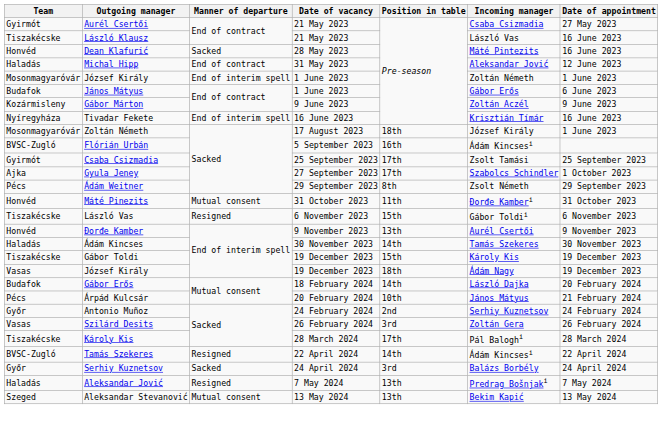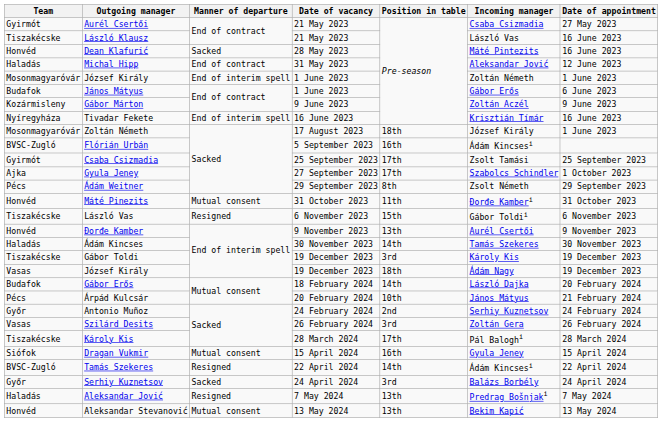 <table class="wikitable sortable">
 <tr>
 <th>Team</th>
 <th>Outgoing manager</th>
 <th>Manner of departure</th>
 <th>Date of vacancy</th>
 <th>Position in table</th>
 <th>Incoming manager</th>
 <th>Date of appointment</th>
 </tr>
 <tr>
 <td>Gyirmót</td>
 <td> <a href='#'>Aurél Csertői</a></td>
 <td rowspan=2>End of contract</td>
 <td>21 May 2023</td>
 <td rowspan="8"><em>Pre-season</em></td>
 <td> <a href='#'>Csaba Csizmadia</a></td>
 <td>27 May 2023</td>
 </tr>
 <tr>
 <td>Tiszakécske</td>
 <td> <a href='#'>László Klausz</a></td>
 <td>21 May 2023</td>
 <td> László Vas</td>
 <td>16 June 2023</td>
 </tr>
 <tr>
 <td>Honvéd</td>
 <td> <a href='#'>Dean Klafurić</a></td>
 <td rowspan=1>Sacked</td>
 <td>28 May 2023</td>
 <td> <a href='#'>Máté Pintezits</a></td>
 <td>16 June 2023</td>
 </tr>
 <tr>
 <td>Haladás</td>
 <td> <a href='#'>Michal Hipp</a></td>
 <td rowspan=1>End of contract</td>
 <td>31 May 2023</td>
 <td> <a href='#'>Aleksandar Jović</a></td>
 <td>12 June 2023</td>
 </tr>
 <tr>
 <td>Mosonmagyaróvár</td>
 <td> József Király</td>
 <td rowspan=1>End of interim spell</td>
 <td>1 June 2023</td>
 <td> Zoltán Németh</td>
 <td>1 June 2023</td>
 </tr>
 <tr>
 <td>Budafok</td>
 <td> <a href='#'>János Mátyus</a></td>
 <td rowspan=2>End of contract</td>
 <td>1 June 2023</td>
 <td> <a href='#'>Gábor Erős</a></td>
 <td>6 June 2023</td>
 </tr>
 <tr>
 <td>Kozármisleny</td>
 <td> <a href='#'>Gábor Márton</a></td>
 <td>9 June 2023</td>
 <td> <a href='#'>Zoltán Aczél</a></td>
 <td>9 June 2023</td>
 </tr>
 <tr>
 <td>Nyíregyháza</td>
 <td> Tivadar Fekete</td>
 <td>End of interim spell</td>
 <td>16 June 2023</td>
 <td> <a href='#'>Krisztián Tímár</a></td>
 <td>16 June 2023</td>
 </tr>
 <tr>
 <td>Mosonmagyaróvár</td>
 <td> Zoltán Németh</td>
 <td rowspan=5>Sacked</td>
 <td>17 August 2023</td>
 <td>18th</td>
 <td> József Király</td>
 <td>1 June 2023</td>
 </tr>
 <tr>
 <td>BVSC-Zugló</td>
 <td> <a href='#'>Flórián Urbán</a></td>
 <td>5 September 2023</td>
 <td>16th</td>
 <td> Ádám Kincses<sup>i</sup></td>
 <td></td>
 </tr>
 <tr>
 <td>Gyirmót</td>
 <td> <a href='#'>Csaba Csizmadia</a></td>
 <td>25 September 2023</td>
 <td>17th</td>
 <td> Zsolt Tamási</td>
 <td>25 September 2023</td>
 </tr>
 <tr>
 <td>Ajka</td>
 <td> <a href='#'>Gyula Jeney</a></td>
 <td>27 September 2023</td>
 <td>17th</td>
 <td> <a href='#'>Szabolcs Schindler</a></td>
 <td>1 October 2023</td>
 </tr>
 <tr>
 <td>Pécs</td>
 <td> <a href='#'>Ádám Weitner</a></td>
 <td>29 September 2023</td>
 <td>8th</td>
 <td> Zsolt Németh</td>
 <td>29 September 2023</td>
 </tr>
 <tr>
 <td>Honvéd</td>
 <td> <a href='#'>Máté Pinezits</a></td>
 <td>Mutual consent</td>
 <td>31 October 2023</td>
 <td>11th</td>
 <td> <a href='#'>Đorđe Kamber</a><sup>i</sup></td>
 <td>31 October 2023</td>
 </tr>
 <tr>
 <td>Tiszakécske</td>
 <td> László Vas</td>
 <td>Resigned</td>
 <td>6 November 2023</td>
 <td>15th</td>
 <td> Gábor Toldi<sup>i</sup></td>
 <td>6 November 2023</td>
 </tr>
 <tr>
 <td>Honvéd</td>
 <td> <a href='#'>Đorđe Kamber</a></td>
 <td rowspan=4>End of interim spell</td>
 <td>9 November 2023</td>
 <td>13th</td>
 <td> <a href='#'>Aurél Csertői</a></td>
 <td>9 November 2023</td>
 </tr>
 <tr>
 <td>Haladás</td>
 <td> Ádám Kincses</td>
 <td>30 November 2023</td>
 <td>14th</td>
 <td> <a href='#'>Tamás Szekeres</a></td>
 <td>30 November 2023</td>
 </tr>
 <tr>
 <td>Tiszakécske</td>
 <td> Gábor Toldi</td>
 <td>19 December 2023</td>
-<td>15th</td>
+<td>3rd</td>
 <td> <a href='#'>Károly Kis</a></td>
 <td>19 December 2023</td>
 </tr>
 <tr>
 <td>Vasas</td>
 <td> József Király</td>
 <td>19 December 2023</td>
 <td>18th</td>
 <td> <a href='#'>Ádám Nagy</a></td>
 <td>19 December 2023</td>
 </tr>
 <tr>
 <td>Budafok</td>
 <td> <a href='#'>Gábor Erős</a></td>
 <td rowspan=2>Mutual consent</td>
 <td>18 February 2024</td>
 <td>14th</td>
 <td> <a href='#'>László Dajka</a></td>
 <td>20 February 2024</td>
 </tr>
 <tr>
 <td>Pécs</td>
 <td> Árpád Kulcsár</td>
 <td>20 February 2024</td>
 <td>10th</td>
 <td> <a href='#'>János Mátyus</a></td>
 <td>21 February 2024</td>
 </tr>
 <tr>
 <td>Győr</td>
 <td> Antonio Muñoz</td>
 <td rowspan=3>Sacked</td>
 <td>24 February 2024</td>
 <td>2nd</td>
 <td> <a href='#'>Serhiy Kuznetsov</a></td>
 <td>24 February 2024</td>
 </tr>
 <tr>
 <td>Vasas</td>
 <td> <a href='#'>Szilárd Desits</a></td>
 <td>26 February 2024</td>
 <td>3rd</td>
 <td> <a href='#'>Zoltán Gera</a></td>
 <td>26 February 2024</td>
 </tr>
 <tr>
 <td>Tiszakécske</td>
 <td> <a href='#'>Károly Kis</a></td>
 <td>28 March 2024</td>
 <td>17th</td>
 <td> Pál Balogh<sup>i</sup></td>
 <td>28 March 2024</td>
 </tr>
 <tr>
+<td>Siófok</td>
+<td> <a href='#'>Dragan Vukmir</a></td>
+<td>Mutual consent</td>
+<td>15 April 2024</td>
+<td>16th</td>
+<td> <a href='#'>Gyula Jeney</a></td>
+<td>15 April 2024</td>
+</tr>
+<tr>
 <td>BVSC-Zugló</td>
 <td> <a href='#'>Tamás Szekeres</a></td>
 <td>Resigned</td>
 <td>22 April 2024</td>
 <td>14th</td>
 <td> Ádám Kincses<sup>i</sup></td>
 <td>22 April 2024</td>
 </tr>
 <tr>
 <td>Győr</td>
 <td> <a href='#'>Serhiy Kuznetsov</a></td>
 <td>Sacked</td>
 <td>24 April 2024</td>
 <td>3rd</td>
 <td> <a href='#'>Balázs Borbély</a></td>
 <td>24 April 2024</td>
 </tr>
 <tr>
 <td>Haladás</td>
 <td> <a href='#'>Aleksandar Jović</a></td>
 <td>Resigned</td>
 <td>7 May 2024</td>
 <td>13th</td>
 <td> <a href='#'>Predrag Bošnjak</a><sup>i</sup></td>
 <td>7 May 2024</td>
 </tr>
 <tr>
-<td>Szeged</td>
+<td>Honvéd</td>
 <td> Aleksandar Stevanović</td>
 <td>Mutual consent</td>
 <td>13 May 2024</td>
 <td>13th</td>
 <td> <a href='#'>Bekim Kapić</a></td>
 <td>13 May 2024</td>
 </tr>
 </table>
